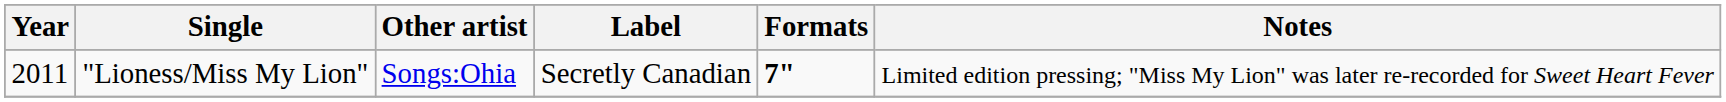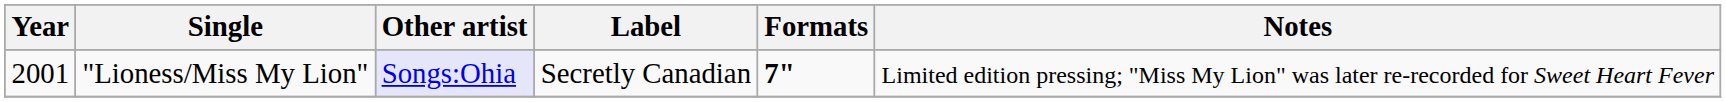 <table class="wikitable">
 <tr>
 <th>Year</th>
 <th>Single</th>
 <th>Other artist</th>
 <th>Label</th>
 <th>Formats</th>
 <th>Notes</th>
 </tr>
 <tr>
-<td>2011</td>
+<td>2001</td>
 <td>"Lioness/Miss My Lion"</td>
-<td><a href='#'>Songs:Ohia</a></td>
+<td style="background: lavender;"><a href='#'>Songs:Ohia</a></td>
 <td>Secretly Canadian</td>
 <td><strong>7"</strong></td>
 <td><small>Limited edition pressing; "Miss My Lion" was later re-recorded for <em>Sweet Heart Fever</em></small></td>
 </tr>
 <tr>
 </tr>
 </table>
